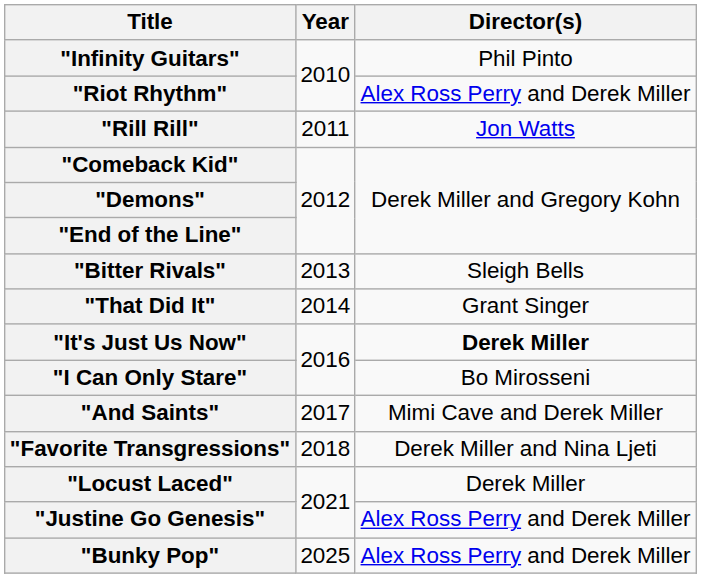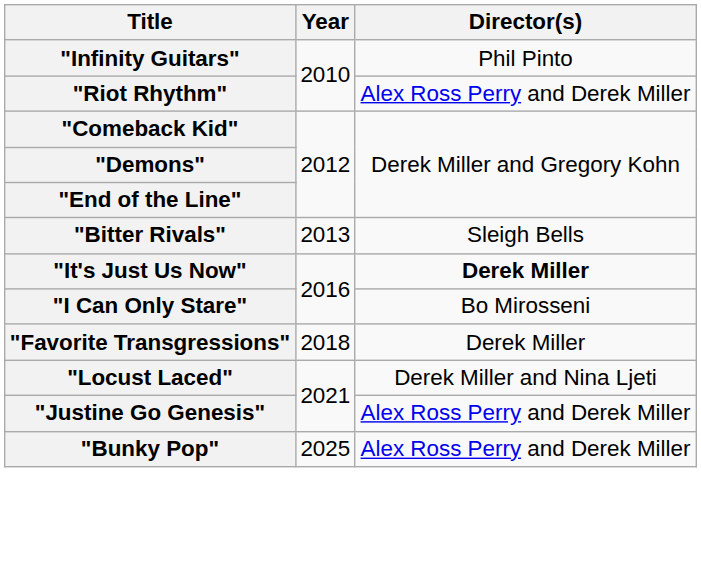 <table class="wikitable plainrowheaders" style="text-align:center;">
 <tr>
 <th scope="col">Title</th>
 <th scope="col">Year</th>
 <th scope="col">Director(s)</th>
 </tr>
 <tr>
 <th scope="row">"Infinity Guitars"</th>
 <td rowspan="2">2010</td>
 <td>Phil Pinto</td>
 </tr>
 <tr>
 <th scope="row">"Riot Rhythm"</th>
 <td><a href='#'>Alex Ross Perry</a> and Derek Miller</td>
-</tr>
-<tr>
-<th scope="row">"Rill Rill"</th>
-<td>2011</td>
-<td><a href='#'>Jon Watts</a></td>
 </tr>
 <tr>
 <th scope="row">"Comeback Kid"</th>
 <td rowspan="3">2012</td>
 <td rowspan="3">Derek Miller and Gregory Kohn</td>
 </tr>
 <tr>
 <th scope="row">"Demons"</th>
 </tr>
 <tr>
 <th scope="row">"End of the Line"</th>
 </tr>
 <tr>
 <th scope="row">"Bitter Rivals"</th>
 <td>2013</td>
 <td>Sleigh Bells</td>
 </tr>
 <tr>
-<th scope="row">"That Did It" <br> </th>
-<td>2014</td>
-<td>Grant Singer</td>
-</tr>
-<tr>
 <th scope="row">"It's Just Us Now"</th>
 <td rowspan="2">2016</td>
 <td><strong>Derek Miller</strong></td>
 </tr>
 <tr>
 <th scope="row">"I Can Only Stare"</th>
 <td>Bo Mirosseni</td>
 </tr>
 <tr>
-<th scope="row">"And Saints"</th>
-<td>2017</td>
-<td>Mimi Cave and Derek Miller</td>
-</tr>
-<tr>
 <th scope="row">"Favorite Transgressions"</th>
 <td>2018</td>
-<td>Derek Miller and Nina Ljeti</td>
+<td>Derek Miller</td>
 </tr>
 <tr>
 <th scope="row">"Locust Laced"</th>
 <td rowspan="2">2021</td>
-<td>Derek Miller</td>
+<td>Derek Miller and Nina Ljeti</td>
 </tr>
 <tr>
 <th scope="row">"Justine Go Genesis"</th>
 <td><a href='#'>Alex Ross Perry</a> and Derek Miller</td>
 </tr>
 <tr>
 <th scope="row">"Bunky Pop"</th>
 <td>2025</td>
 <td><a href='#'>Alex Ross Perry</a> and Derek Miller</td>
 </tr>
 </table>
